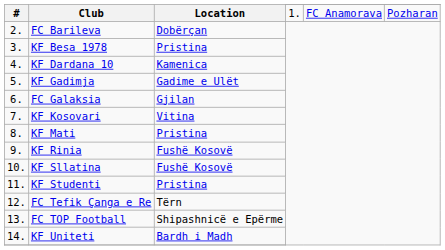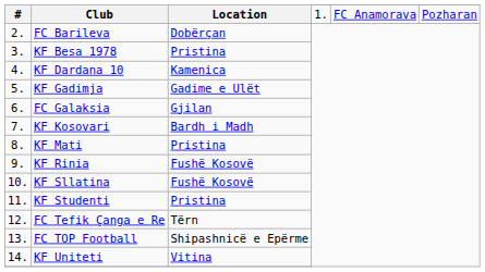 <table class="wikitable sortable">
 <tr>
 <th rowspan="2">#</th>
 <th rowspan="2">Club</th>
 <th rowspan="2">Location</th>
 </tr>
 <tr>
 <td align=center>1.</td>
 <td><a href='#'>FC Anamorava</a></td>
 <td><a href='#'>Pozharan</a></td>
 </tr>
 <tr>
 <td align=center>2.</td>
 <td><a href='#'>FC Barileva</a></td>
 <td><a href='#'>Dobërçan</a></td>
 </tr>
 <tr>
 <td align=center>3.</td>
 <td><a href='#'>KF Besa 1978</a></td>
 <td><a href='#'>Pristina</a></td>
 </tr>
 <tr>
 <td align=center>4.</td>
 <td><a href='#'>KF Dardana 10</a></td>
 <td><a href='#'>Kamenica</a></td>
 </tr>
 <tr>
 <td align=center>5.</td>
 <td><a href='#'>KF Gadimja</a></td>
 <td><a href='#'>Gadime e Ulët</a></td>
 </tr>
 <tr>
 <td align=center>6.</td>
 <td><a href='#'>FC Galaksia</a></td>
 <td><a href='#'>Gjilan</a></td>
 </tr>
 <tr>
 <td align=center>7.</td>
 <td><a href='#'>KF Kosovari</a></td>
-<td><a href='#'>Vitina</a></td>
+<td><a href='#'>Bardh i Madh</a></td>
 </tr>
 <tr>
 <td align=center>8.</td>
 <td><a href='#'>KF Mati</a></td>
 <td><a href='#'>Pristina</a></td>
 </tr>
 <tr>
 <td align=center>9.</td>
 <td><a href='#'>KF Rinia</a></td>
 <td><a href='#'>Fushë Kosovë</a></td>
 </tr>
 <tr>
 <td align=center>10.</td>
 <td><a href='#'>KF Sllatina</a></td>
 <td><a href='#'>Fushë Kosovë</a></td>
 </tr>
 <tr>
 <td align=center>11.</td>
 <td><a href='#'>KF Studenti</a></td>
 <td><a href='#'>Pristina</a></td>
 </tr>
 <tr>
 <td align=center>12.</td>
 <td><a href='#'>FC Tefik Çanga e Re</a></td>
 <td>Tërn</td>
 </tr>
 <tr>
 <td align=center>13.</td>
 <td><a href='#'>FC TOP Football</a></td>
 <td>Shipashnicë e Epërme</td>
 </tr>
 <tr>
 <td align=center>14.</td>
 <td><a href='#'>KF Uniteti</a></td>
-<td><a href='#'>Bardh i Madh</a></td>
+<td><a href='#'>Vitina</a></td>
 </tr>
 <tr>
 </tr>
 </table>
